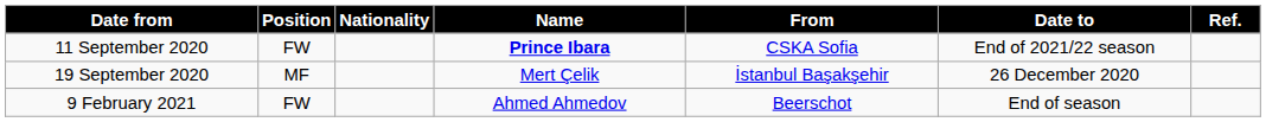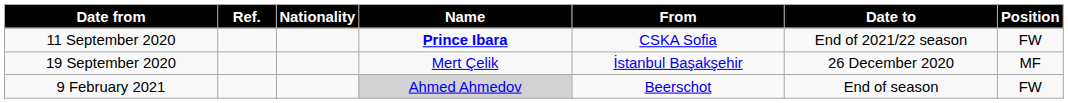 <table class="wikitable" style="text-align:center; font-size:90%; ">
 <tr>
 <th style="background:#000000; color:#fff; width:200px;">Date from</th>
-<th style="background:#000000; color:#fff; width:50px;">Position</th>
+<th style="background:#000000; color:#fff; width:50px;">Ref.</th>
 <th style="background:#000000; color:#fff; width:50px;">Nationality</th>
 <th style="background:#000000; color:#fff; width:200px;">Name</th>
 <th style="background:#000000; color:#fff; width:200px;">From</th>
 <th style="background:#000000; color:#fff; width:200px;">Date to</th>
-<th style="background:#000000; color:#fff; width:50px;">Ref.</th>
+<th style="background:#000000; color:#fff; width:50px;">Position</th>
 </tr>
 <tr>
 <td>11 September 2020</td>
-<td>FW</td>
+<td></td>
 <td></td>
 <td><strong><a href='#'>Prince Ibara</a></strong></td>
 <td><a href='#'>CSKA Sofia</a></td>
 <td>End of 2021/22 season</td>
-<td></td>
+<td>FW</td>
 </tr>
 <tr>
 <td>19 September 2020</td>
-<td>MF</td>
+<td></td>
 <td></td>
 <td><a href='#'>Mert Çelik</a></td>
 <td><a href='#'>İstanbul Başakşehir</a></td>
 <td>26 December 2020</td>
-<td></td>
+<td>MF</td>
 </tr>
 <tr>
 <td>9 February 2021</td>
-<td>FW</td>
 <td></td>
-<td><a href='#'>Ahmed Ahmedov</a></td>
+<td></td>
+<td style="background: lightgrey;"><a href='#'>Ahmed Ahmedov</a></td>
 <td><a href='#'>Beerschot</a></td>
 <td>End of season</td>
-<td></td>
+<td>FW</td>
 </tr>
 </table>
